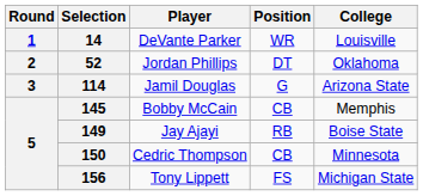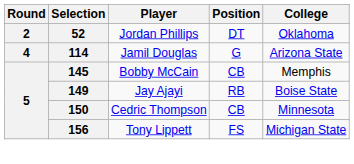 <table class="wikitable" style="font-size: 95%; text-align: center;">
 <tr>
 <th>Round</th>
 <th>Selection</th>
 <th>Player</th>
 <th>Position</th>
 <th>College</th>
 </tr>
 <tr>
-<th><a href='#'>1</a></th>
-<th>14</th>
-<td><a href='#'>DeVante Parker</a></td>
-<td><a href='#'>WR</a></td>
-<td><a href='#'>Louisville</a></td>
-</tr>
-<tr>
 <th>2</th>
 <th>52</th>
 <td><a href='#'>Jordan Phillips</a></td>
 <td><a href='#'>DT</a></td>
 <td><a href='#'>Oklahoma</a></td>
 </tr>
 <tr>
-<th>3</th>
+<th>4</th>
 <th>114</th>
 <td><a href='#'>Jamil Douglas</a></td>
 <td><a href='#'>G</a></td>
 <td><a href='#'>Arizona State</a></td>
 </tr>
 <tr>
 <th rowspan=4>5</th>
 <th>145</th>
 <td><a href='#'>Bobby McCain</a></td>
 <td><a href='#'>CB</a></td>
 <td>Memphis</td>
 </tr>
 <tr>
 <th>149</th>
 <td><a href='#'>Jay Ajayi</a></td>
 <td><a href='#'>RB</a></td>
 <td><a href='#'>Boise State</a></td>
 </tr>
 <tr>
 <th>150</th>
 <td><a href='#'>Cedric Thompson</a></td>
 <td><a href='#'>CB</a></td>
 <td><a href='#'>Minnesota</a></td>
 </tr>
 <tr>
 <th>156</th>
 <td><a href='#'>Tony Lippett</a></td>
 <td><a href='#'>FS</a></td>
 <td><a href='#'>Michigan State</a></td>
 </tr>
 </table>
